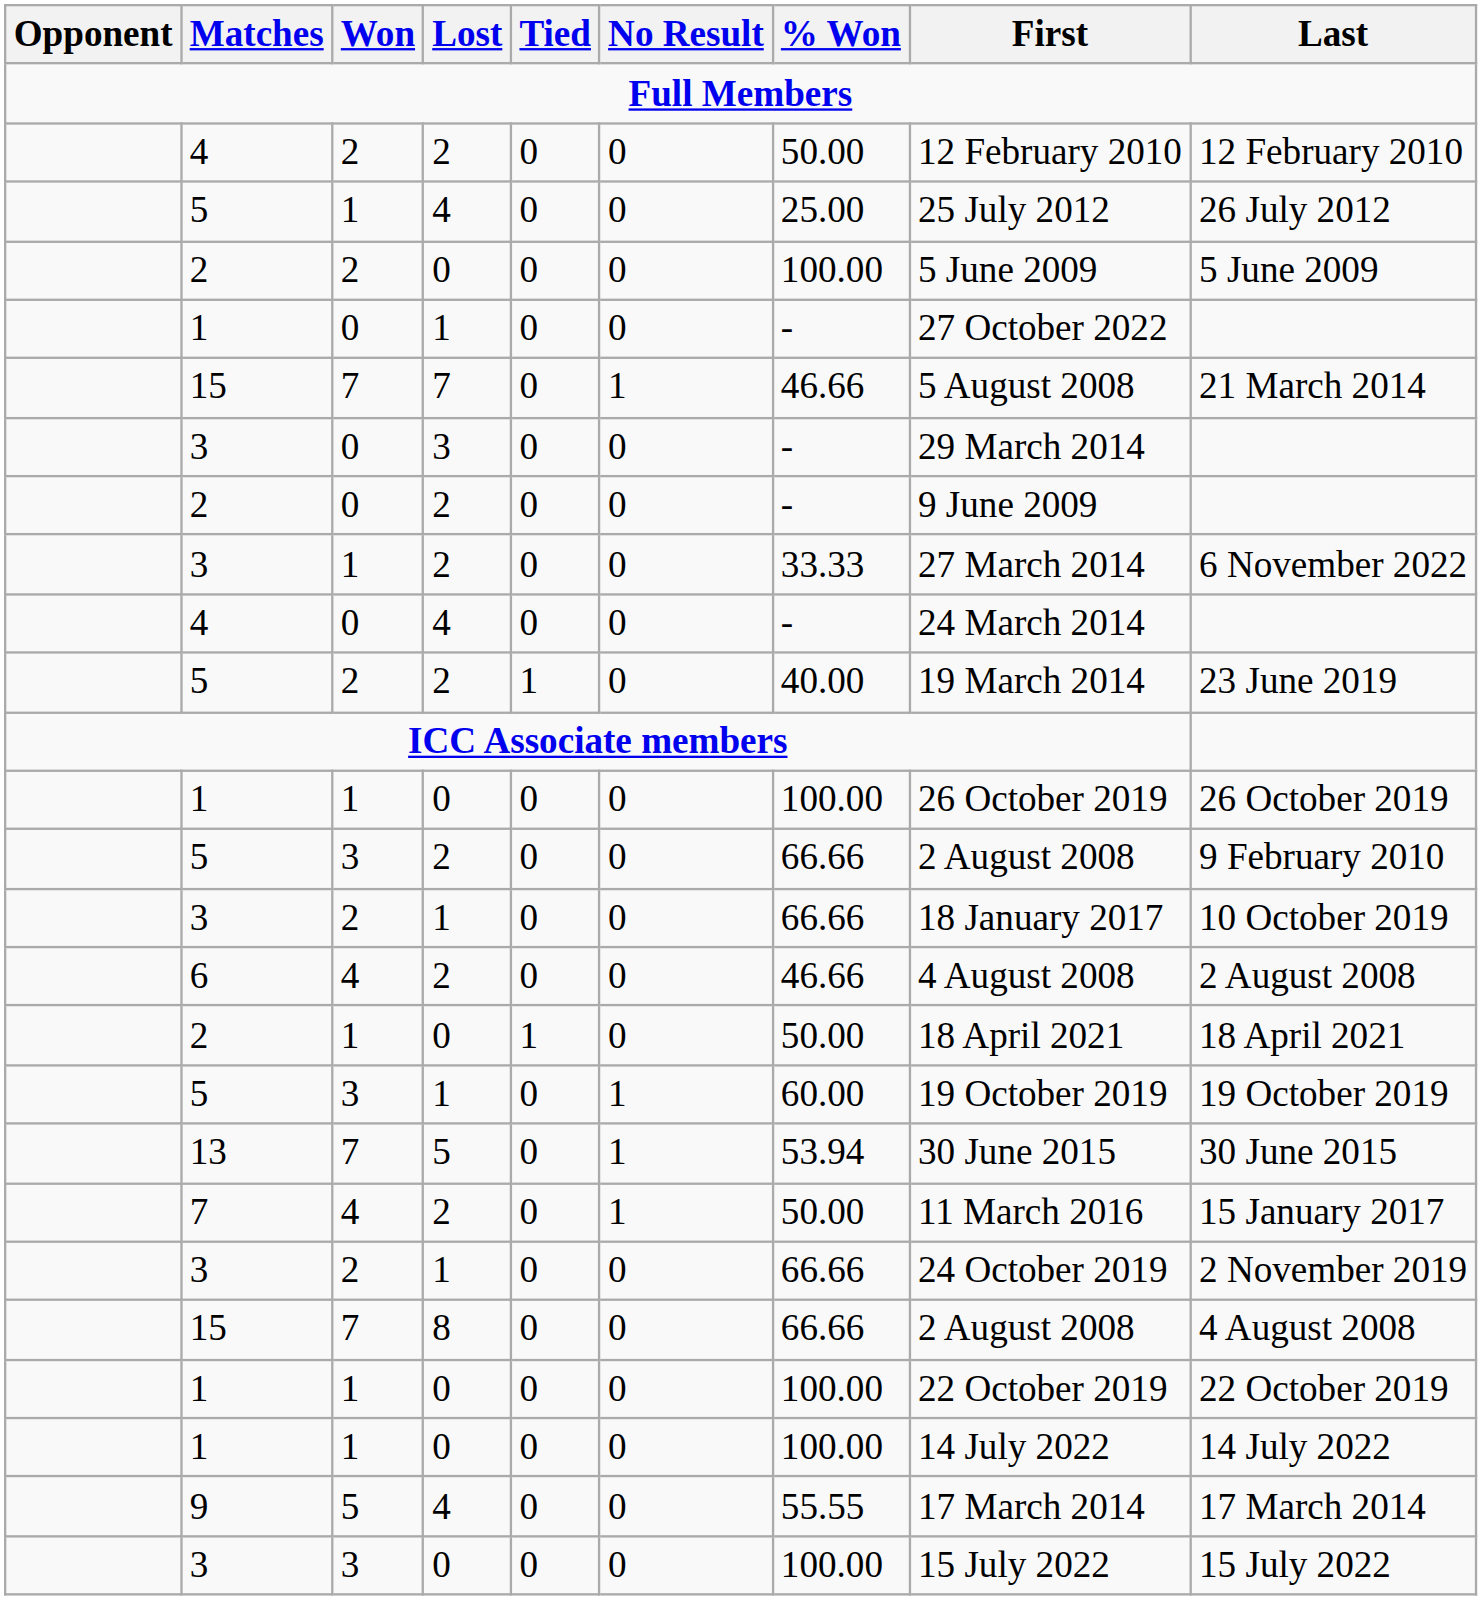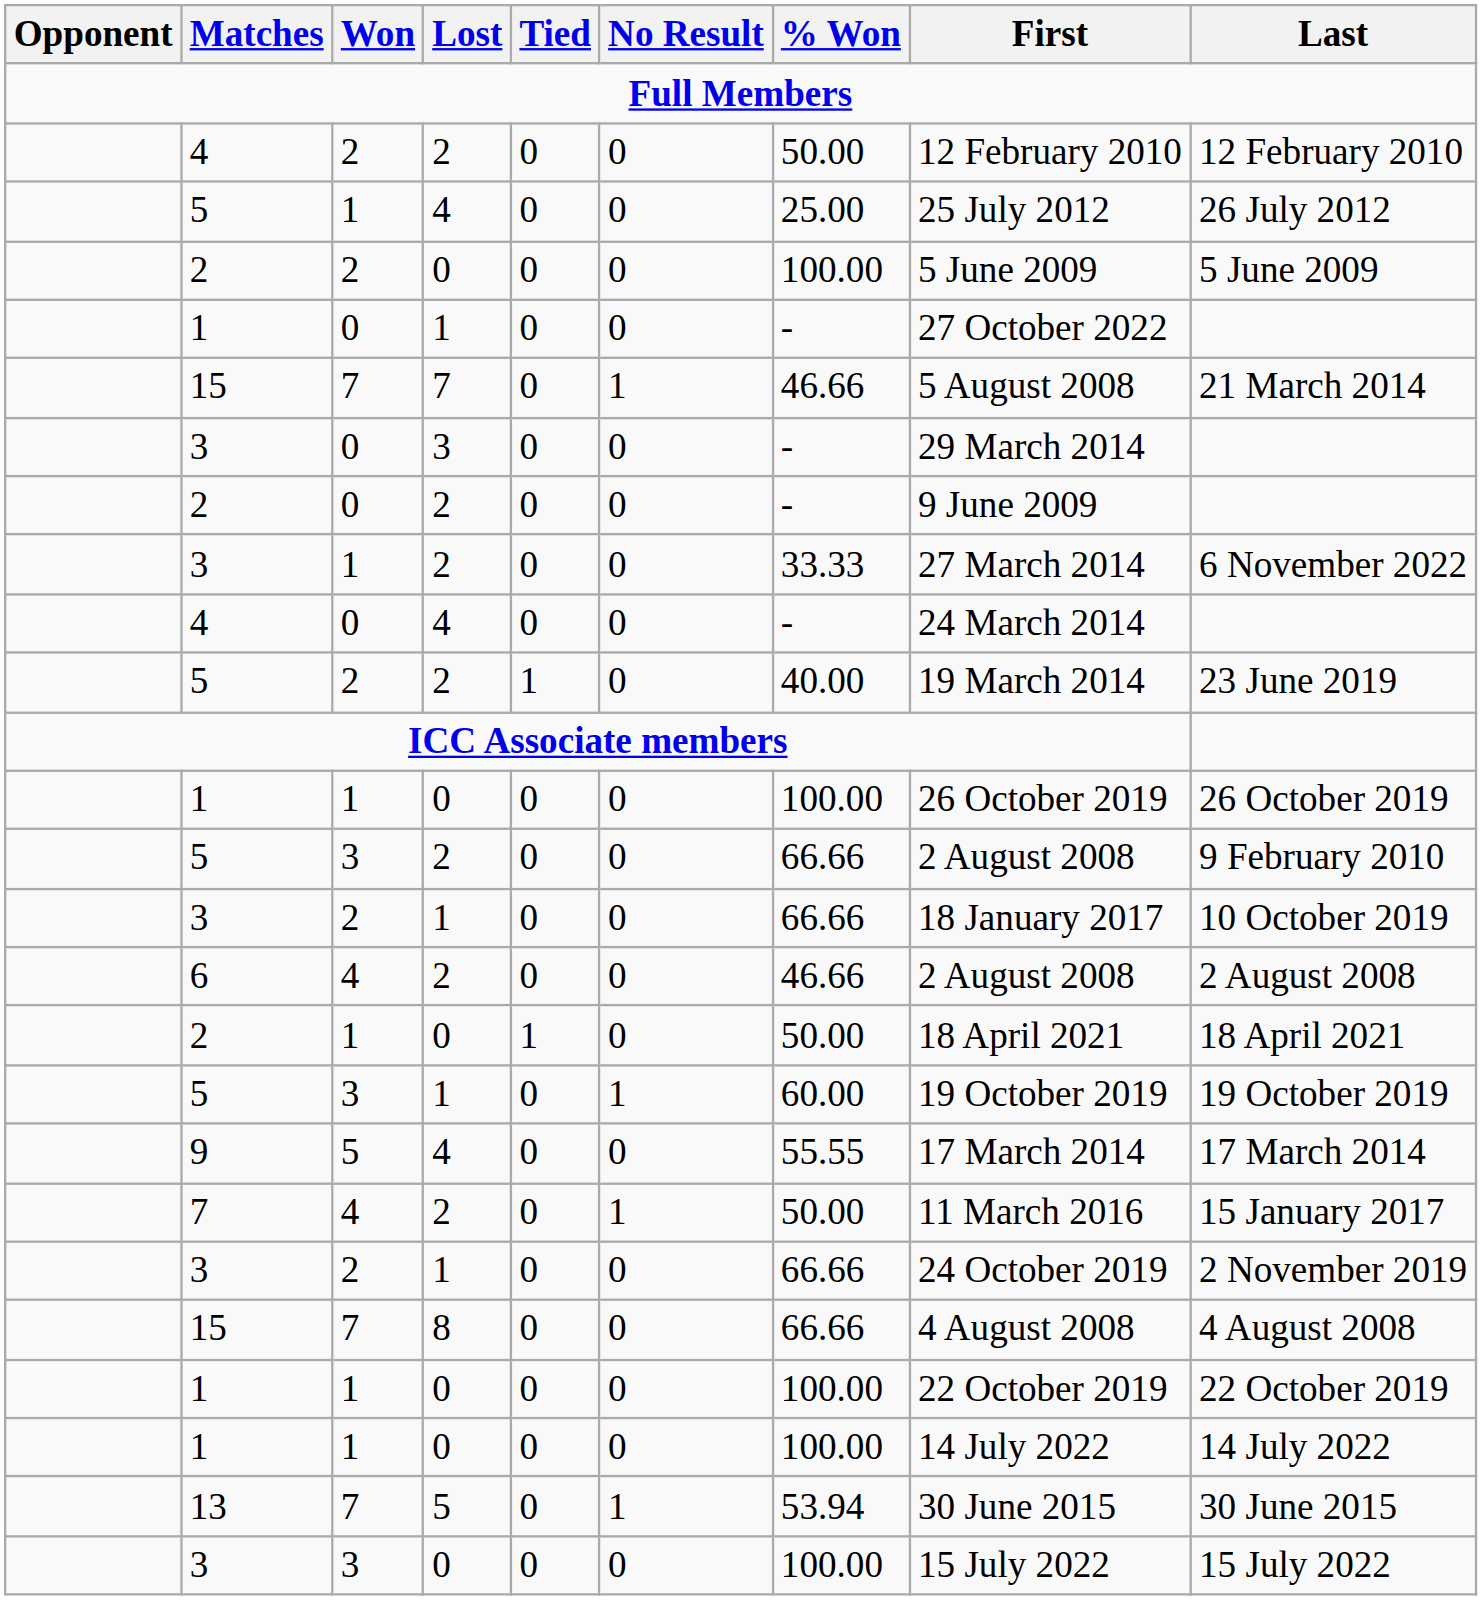 <table class="wikitable plainrowheaders sortable">
 <tr>
 <th scope="col">Opponent</th>
 <th scope="col"><a href='#'>Matches</a></th>
 <th scope="col"><a href='#'>Won</a></th>
 <th scope="col"><a href='#'>Lost</a></th>
 <th scope="col"><a href='#'>Tied</a></th>
 <th scope="col"><a href='#'>No Result</a></th>
 <th scope="col"><a href='#'>% Won</a></th>
 <th scope="col">First</th>
 <th scope="col">Last</th>
 </tr>
 <tr>
 <td style="text-align: center;" colspan="9"><strong><a href='#'>Full Members</a></strong></td>
 </tr>
 <tr>
 <td align=left></td>
 <td>4</td>
 <td>2</td>
 <td>2</td>
 <td>0</td>
 <td>0</td>
 <td>50.00</td>
 <td>12 February 2010</td>
 <td>12 February 2010</td>
 </tr>
 <tr>
 <td align=left></td>
 <td>5</td>
 <td>1</td>
 <td>4</td>
 <td>0</td>
 <td>0</td>
 <td>25.00</td>
 <td>25 July 2012</td>
 <td>26 July 2012</td>
 </tr>
 <tr>
 <td align=left></td>
 <td>2</td>
 <td>2</td>
 <td>0</td>
 <td>0</td>
 <td>0</td>
 <td>100.00</td>
 <td>5 June 2009</td>
 <td>5 June 2009</td>
 </tr>
 <tr>
 <td align=left></td>
 <td>1</td>
 <td>0</td>
 <td>1</td>
 <td>0</td>
 <td>0</td>
 <td>-</td>
 <td>27 October 2022</td>
 <td></td>
 </tr>
 <tr>
 <td align=left></td>
 <td>15</td>
 <td>7</td>
 <td>7</td>
 <td>0</td>
 <td>1</td>
 <td>46.66</td>
 <td>5 August 2008</td>
 <td>21 March 2014</td>
 </tr>
 <tr>
 <td align=left></td>
 <td>3</td>
 <td>0</td>
 <td>3</td>
 <td>0</td>
 <td>0</td>
 <td>-</td>
 <td>29 March 2014</td>
 <td></td>
 </tr>
 <tr>
 <td align=left></td>
 <td>2</td>
 <td>0</td>
 <td>2</td>
 <td>0</td>
 <td>0</td>
 <td>-</td>
 <td>9 June 2009</td>
 <td></td>
 </tr>
 <tr>
 <td align=left></td>
 <td>3</td>
 <td>1</td>
 <td>2</td>
 <td>0</td>
 <td>0</td>
 <td>33.33</td>
 <td>27 March 2014</td>
 <td>6 November 2022</td>
 </tr>
 <tr>
 <td align=left></td>
 <td>4</td>
 <td>0</td>
 <td>4</td>
 <td>0</td>
 <td>0</td>
 <td>-</td>
 <td>24 March 2014</td>
 <td></td>
 </tr>
 <tr>
 <td align=left></td>
 <td>5</td>
 <td>2</td>
 <td>2</td>
 <td>1</td>
 <td>0</td>
 <td>40.00</td>
 <td>19 March 2014</td>
 <td>23 June 2019</td>
 </tr>
 <tr>
 <td colspan="8" style="text-align:center;"><strong><a href='#'>ICC Associate members</a></strong></td>
 </tr>
 <tr>
 <td align=left></td>
 <td>1</td>
 <td>1</td>
 <td>0</td>
 <td>0</td>
 <td>0</td>
 <td>100.00</td>
 <td>26 October 2019</td>
 <td>26 October 2019</td>
 </tr>
 <tr>
 <td align=left></td>
 <td>5</td>
 <td>3</td>
 <td>2</td>
 <td>0</td>
 <td>0</td>
 <td>66.66</td>
 <td>2 August 2008</td>
 <td>9 February 2010</td>
 </tr>
 <tr>
 <td align=left></td>
 <td>3</td>
 <td>2</td>
 <td>1</td>
 <td>0</td>
 <td>0</td>
 <td>66.66</td>
 <td>18 January 2017</td>
 <td>10 October 2019</td>
 </tr>
 <tr>
 <td align=left></td>
 <td>6</td>
 <td>4</td>
 <td>2</td>
 <td>0</td>
 <td>0</td>
 <td>46.66</td>
-<td>4 August 2008</td>
+<td>2 August 2008</td>
 <td>2 August 2008</td>
 </tr>
 <tr>
 <td align=left></td>
 <td>2</td>
 <td>1</td>
 <td>0</td>
 <td>1</td>
 <td>0</td>
 <td>50.00</td>
 <td>18 April 2021</td>
 <td>18 April 2021</td>
 </tr>
 <tr>
 <td align=left></td>
 <td>5</td>
 <td>3</td>
 <td>1</td>
 <td>0</td>
 <td>1</td>
 <td>60.00</td>
 <td>19 October 2019</td>
 <td>19 October 2019</td>
 </tr>
 <tr>
 <td align=left></td>
-<td>13</td>
-<td>7</td>
+<td>9</td>
 <td>5</td>
+<td>4</td>
 <td>0</td>
-<td>1</td>
-<td>53.94</td>
-<td>30 June 2015</td>
-<td>30 June 2015</td>
+<td>0</td>
+<td>55.55</td>
+<td>17 March 2014</td>
+<td>17 March 2014</td>
 </tr>
 <tr>
 <td align=left></td>
 <td>7</td>
 <td>4</td>
 <td>2</td>
 <td>0</td>
 <td>1</td>
 <td>50.00</td>
 <td>11 March 2016</td>
 <td>15 January 2017</td>
 </tr>
 <tr>
 <td align=left></td>
 <td>3</td>
 <td>2</td>
 <td>1</td>
 <td>0</td>
 <td>0</td>
 <td>66.66</td>
 <td>24 October 2019</td>
 <td>2 November 2019</td>
 </tr>
 <tr>
 <td align=left></td>
 <td>15</td>
 <td>7</td>
 <td>8</td>
 <td>0</td>
 <td>0</td>
 <td>66.66</td>
-<td>2 August 2008</td>
+<td>4 August 2008</td>
 <td>4 August 2008</td>
 </tr>
 <tr>
 <td align=left></td>
 <td>1</td>
 <td>1</td>
 <td>0</td>
 <td>0</td>
 <td>0</td>
 <td>100.00</td>
 <td>22 October 2019</td>
 <td>22 October 2019</td>
 </tr>
 <tr>
 <td align=left></td>
 <td>1</td>
 <td>1</td>
 <td>0</td>
 <td>0</td>
 <td>0</td>
 <td>100.00</td>
 <td>14 July 2022</td>
 <td>14 July 2022</td>
 </tr>
 <tr>
 <td align=left></td>
-<td>9</td>
+<td>13</td>
+<td>7</td>
 <td>5</td>
-<td>4</td>
 <td>0</td>
-<td>0</td>
-<td>55.55</td>
-<td>17 March 2014</td>
-<td>17 March 2014</td>
+<td>1</td>
+<td>53.94</td>
+<td>30 June 2015</td>
+<td>30 June 2015</td>
 </tr>
 <tr>
 <td align=left></td>
 <td>3</td>
 <td>3</td>
 <td>0</td>
 <td>0</td>
 <td>0</td>
 <td>100.00</td>
 <td>15 July 2022</td>
 <td>15 July 2022</td>
 </tr>
 </table>
